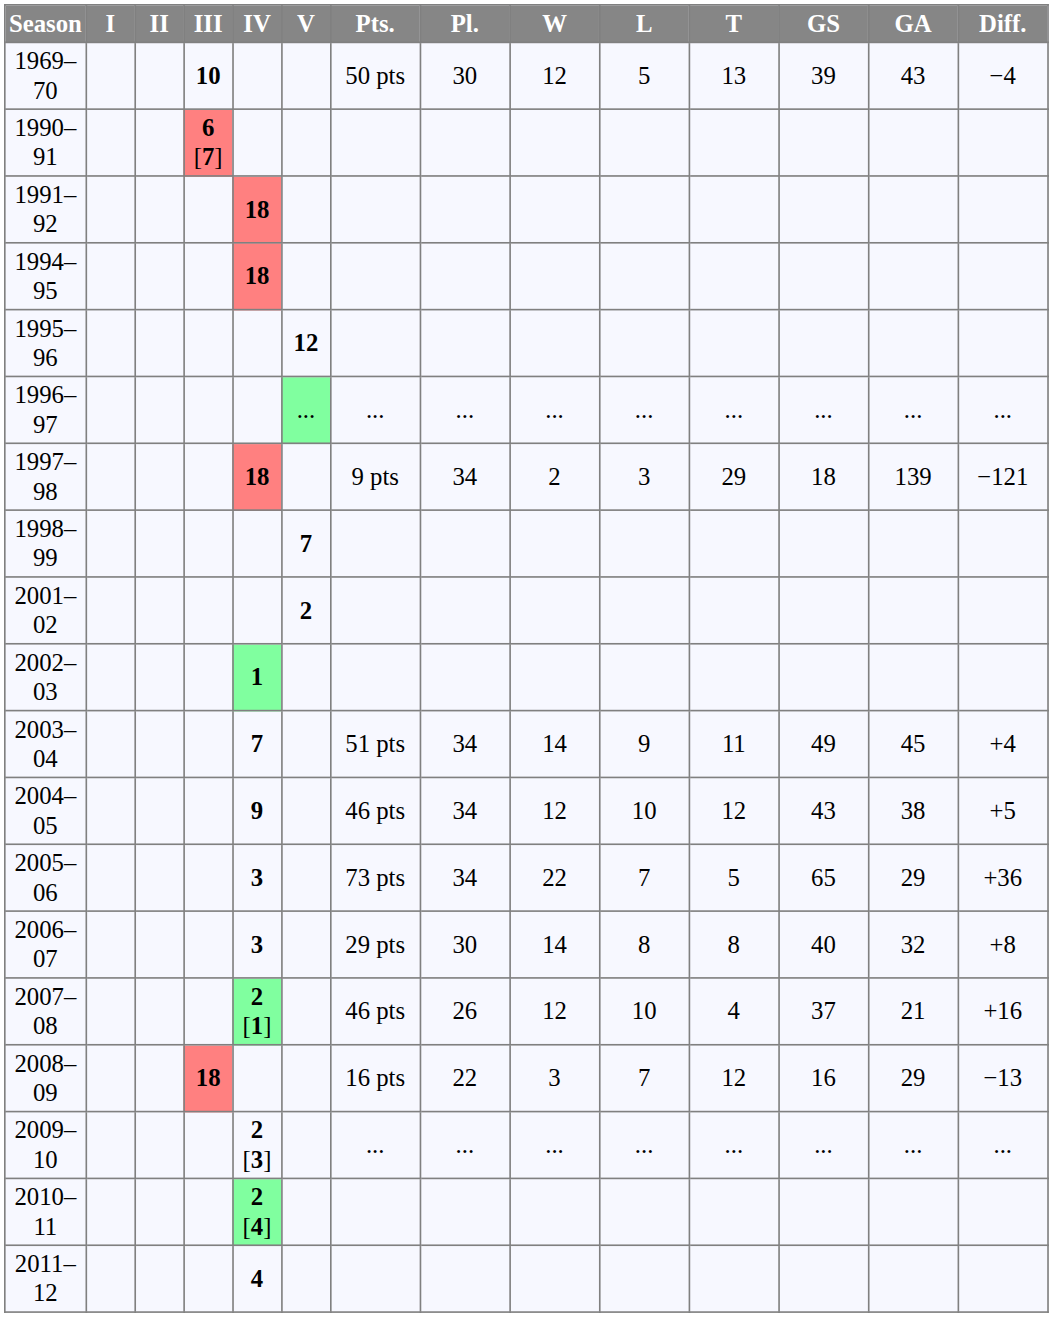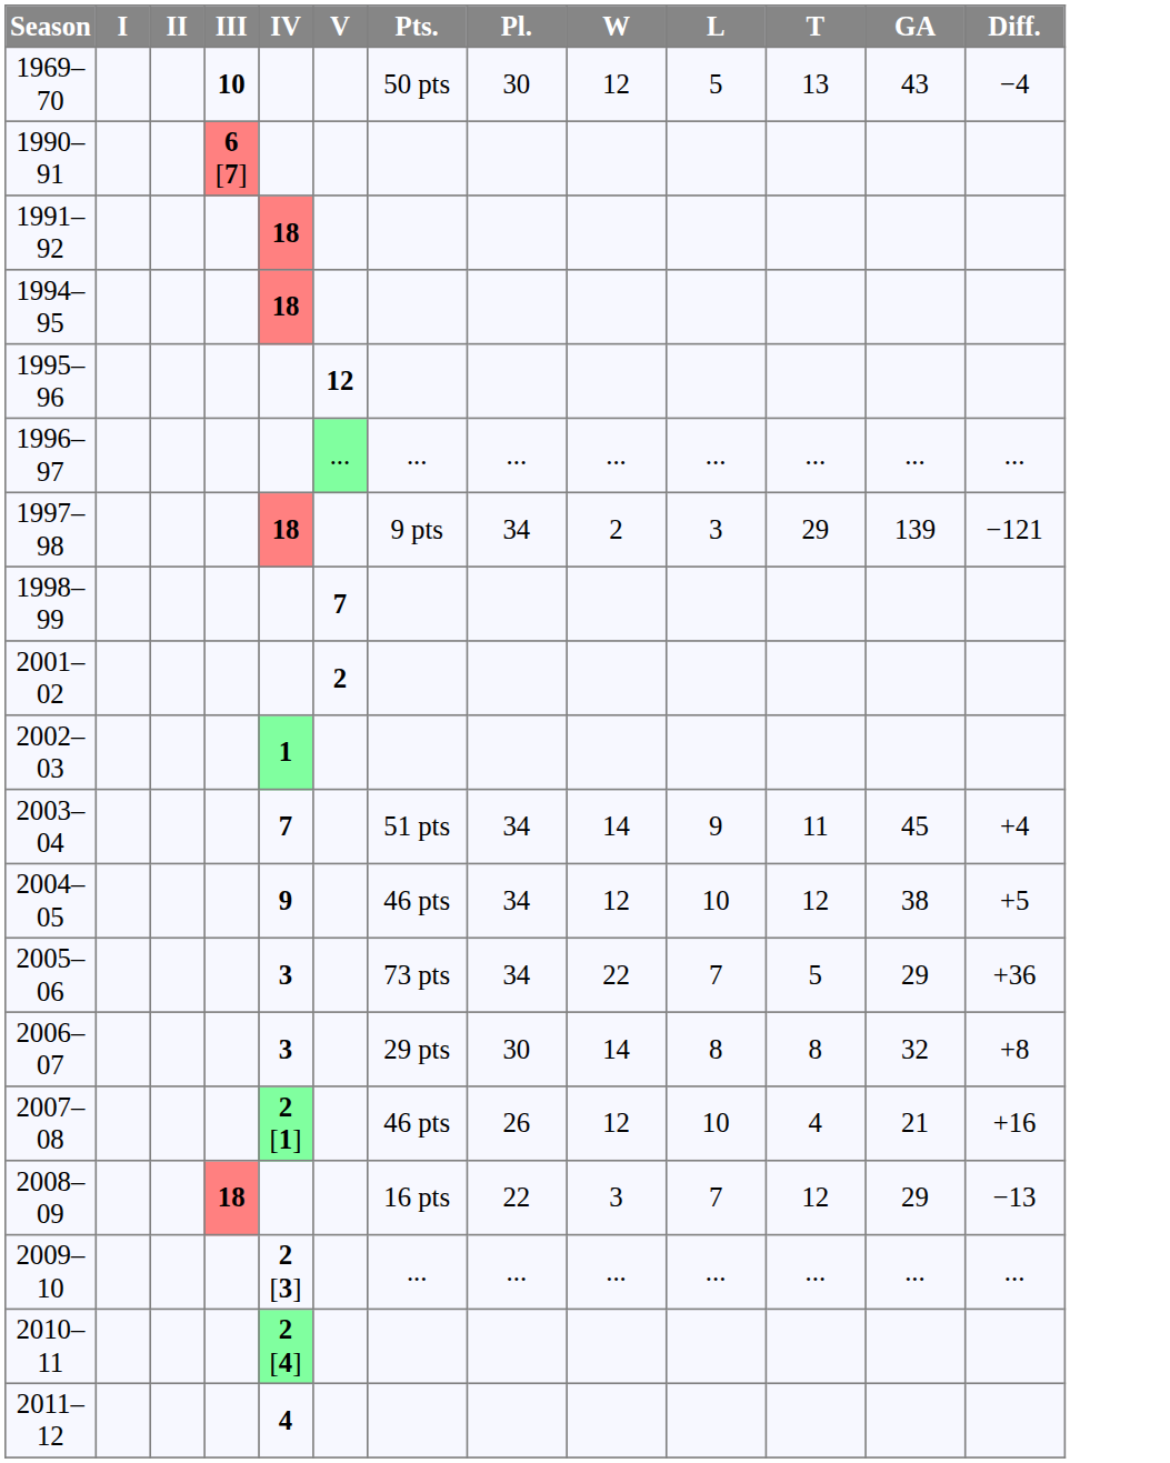 <table bgcolor="#f7f8ff" cellpadding="2" cellspacing="2" border="1" style="font-size: 95%; border: gray solid 1px; border-collapse: collapse; text-align:center">
 <tr bgcolor="#868686" style="color: #ffffff">
 <td width="20" align="center"><strong>Season</strong></td>
 <td width="25" align="center"><strong>I</strong></td>
 <td width="25" align="center"><strong>II</strong></td>
 <td width="25" align="center"><strong>III</strong></td>
 <td width="25" align="center"><strong>IV</strong></td>
 <td width="25" align="center"><strong>V</strong></td>
 <td width="50" align="center"><strong>Pts.</strong></td>
 <td width="50" align="center"><strong>Pl.</strong></td>
 <td width="50" align="center"><strong>W</strong></td>
 <td width="50" align="center"><strong>L</strong></td>
 <td width="50" align="center"><strong>T</strong></td>
-<td width="50" align="center"><strong>GS</strong></td>
 <td width="50" align="center"><strong>GA</strong></td>
 <td width="50" align="center"><strong>Diff.</strong></td>
 </tr>
 <tr>
 <td>1969–70</td>
 <td></td>
 <td></td>
 <td><strong>10</strong></td>
 <td></td>
 <td></td>
 <td>50 pts</td>
 <td>30</td>
 <td>12</td>
 <td>5</td>
 <td>13</td>
-<td>39</td>
 <td>43</td>
 <td>−4</td>
 </tr>
 <tr>
 <td>1990–91</td>
 <td></td>
 <td></td>
 <td bgcolor="#FF8080"><strong>6</strong> [<strong>7</strong>]</td>
-<td></td>
 <td></td>
 <td></td>
 <td></td>
 <td></td>
 <td></td>
 <td></td>
 <td></td>
 <td></td>
 <td></td>
 </tr>
 <tr>
 <td>1991–92</td>
 <td></td>
 <td></td>
 <td></td>
 <td bgcolor="#FF8080"><strong>18</strong></td>
 <td></td>
 <td></td>
 <td></td>
 <td></td>
 <td></td>
 <td></td>
 <td></td>
 <td></td>
-<td></td>
 </tr>
 <tr>
 <td>1994–95</td>
 <td></td>
 <td></td>
 <td></td>
 <td bgcolor="#FF8080"><strong>18</strong></td>
-<td></td>
 <td></td>
 <td></td>
 <td></td>
 <td></td>
 <td></td>
 <td></td>
 <td></td>
 <td></td>
 </tr>
 <tr>
 <td>1995–96</td>
 <td></td>
 <td></td>
 <td></td>
 <td></td>
 <td><strong>12</strong></td>
 <td></td>
 <td></td>
 <td></td>
 <td></td>
 <td></td>
 <td></td>
 <td></td>
-<td></td>
 </tr>
 <tr>
 <td>1996–97</td>
 <td></td>
 <td></td>
 <td></td>
 <td></td>
 <td bgcolor="#80FF9F">...</td>
-<td>...</td>
 <td>...</td>
 <td>...</td>
 <td>...</td>
 <td>...</td>
 <td>...</td>
 <td>...</td>
 <td>...</td>
 </tr>
 <tr>
 <td>1997–98</td>
 <td></td>
 <td></td>
 <td></td>
 <td bgcolor="#FF8080"><strong>18</strong></td>
 <td></td>
 <td>9 pts</td>
 <td>34</td>
 <td>2</td>
 <td>3</td>
 <td>29</td>
-<td>18</td>
 <td>139</td>
 <td>−121</td>
 </tr>
 <tr>
 <td>1998–99</td>
 <td></td>
 <td></td>
 <td></td>
 <td></td>
 <td><strong>7</strong></td>
-<td></td>
 <td></td>
 <td></td>
 <td></td>
 <td></td>
 <td></td>
 <td></td>
 <td></td>
 </tr>
 <tr>
 <td>2001–02</td>
 <td></td>
 <td></td>
 <td></td>
 <td></td>
 <td><strong>2</strong></td>
 <td></td>
 <td></td>
 <td></td>
 <td></td>
 <td></td>
 <td></td>
 <td></td>
-<td></td>
 </tr>
 <tr>
 <td>2002–03</td>
 <td></td>
 <td></td>
 <td></td>
 <td bgcolor="#80FF9F"><strong>1</strong></td>
-<td></td>
 <td></td>
 <td></td>
 <td></td>
 <td></td>
 <td></td>
 <td></td>
 <td></td>
 <td></td>
 </tr>
 <tr>
 <td>2003–04</td>
 <td></td>
 <td></td>
 <td></td>
 <td><strong>7</strong></td>
 <td></td>
 <td>51 pts</td>
 <td>34</td>
 <td>14</td>
 <td>9</td>
 <td>11</td>
-<td>49</td>
 <td>45</td>
 <td>+4</td>
 </tr>
 <tr>
 <td>2004–05</td>
 <td></td>
 <td></td>
 <td></td>
 <td><strong>9</strong></td>
 <td></td>
 <td>46 pts</td>
 <td>34</td>
 <td>12</td>
 <td>10</td>
 <td>12</td>
-<td>43</td>
 <td>38</td>
 <td>+5</td>
 </tr>
 <tr>
 <td>2005–06</td>
 <td></td>
 <td></td>
 <td></td>
 <td><strong>3</strong></td>
 <td></td>
 <td>73 pts</td>
 <td>34</td>
 <td>22</td>
 <td>7</td>
 <td>5</td>
-<td>65</td>
 <td>29</td>
 <td>+36</td>
 </tr>
 <tr>
 <td>2006–07</td>
 <td></td>
 <td></td>
 <td></td>
 <td><strong>3</strong></td>
 <td></td>
 <td>29 pts</td>
 <td>30</td>
 <td>14</td>
 <td>8</td>
 <td>8</td>
-<td>40</td>
 <td>32</td>
 <td>+8</td>
 </tr>
 <tr>
 <td>2007–08</td>
 <td></td>
 <td></td>
 <td></td>
 <td bgcolor="#80FF9F"><strong>2</strong> [<strong>1</strong>]</td>
 <td></td>
 <td>46 pts</td>
 <td>26</td>
 <td>12</td>
 <td>10</td>
 <td>4</td>
-<td>37</td>
 <td>21</td>
 <td>+16</td>
 </tr>
 <tr>
 <td>2008–09</td>
 <td></td>
 <td></td>
 <td bgcolor="#FF8080"><strong>18</strong></td>
 <td></td>
 <td></td>
 <td>16 pts</td>
 <td>22</td>
 <td>3</td>
 <td>7</td>
 <td>12</td>
-<td>16</td>
 <td>29</td>
 <td>−13</td>
 </tr>
 <tr>
 <td>2009–10</td>
 <td></td>
 <td></td>
 <td></td>
 <td><strong>2</strong> [<strong>3</strong>]</td>
 <td></td>
 <td>...</td>
 <td>...</td>
 <td>...</td>
 <td>...</td>
 <td>...</td>
 <td>...</td>
 <td>...</td>
-<td>...</td>
 </tr>
 <tr>
 <td>2010–11</td>
 <td></td>
 <td></td>
 <td></td>
 <td bgcolor="#80FF9F"><strong>2</strong> [<strong>4</strong>]</td>
-<td></td>
 <td></td>
 <td></td>
 <td></td>
 <td></td>
 <td></td>
 <td></td>
 <td></td>
 <td></td>
 </tr>
 <tr>
 <td>2011–12</td>
 <td></td>
 <td></td>
 <td></td>
 <td><strong>4</strong></td>
 <td></td>
 <td></td>
 <td></td>
 <td></td>
 <td></td>
 <td></td>
 <td></td>
 <td></td>
-<td></td>
 </tr>
 </table>
